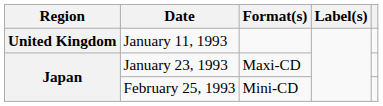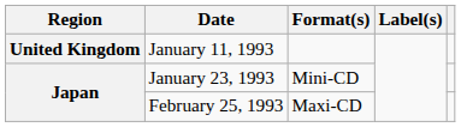 <table class="wikitable plainrowheaders">
 <tr>
 <th scope="col">Region</th>
 <th scope="col">Date</th>
 <th scope="col">Format(s)</th>
 <th scope="col">Label(s)</th>
 <th scope="col"></th>
 </tr>
 <tr>
 <th scope="row">United Kingdom</th>
 <td>January 11, 1993</td>
 <td></td>
 <td rowspan="3"></td>
 <td></td>
 </tr>
 <tr>
 <th scope="row" rowspan="2">Japan</th>
 <td>January 23, 1993</td>
-<td>Maxi-CD</td>
+<td>Mini-CD</td>
 <td></td>
 </tr>
 <tr>
 <td>February 25, 1993</td>
-<td>Mini-CD</td>
+<td>Maxi-CD</td>
 <td></td>
 </tr>
 </table>
